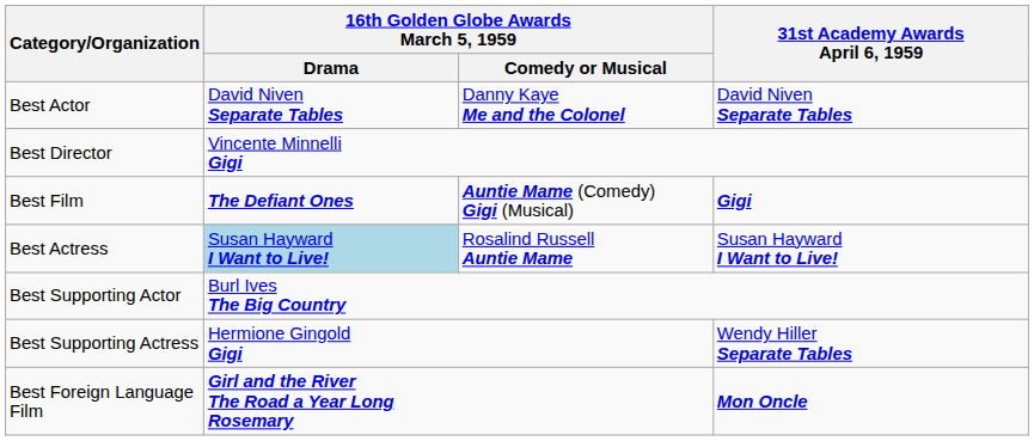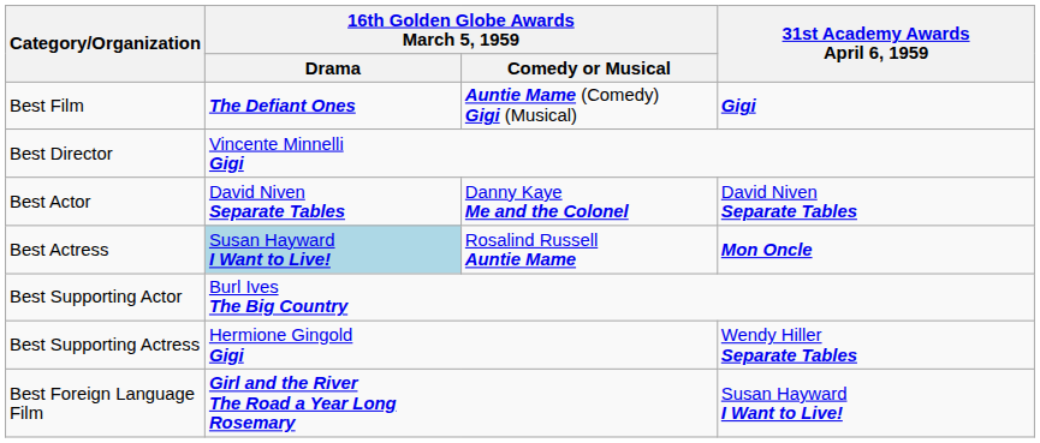 <table class="wikitable" style="font-size: 90%;">
 <tr>
 <th rowspan="2" style="width:20px;">Category/Organization</th>
 <th colspan="2" style="width:250px;"><a href='#'>16th Golden Globe Awards</a><br>March 5, 1959</th>
 <th rowspan="2" style="width:250px;"><a href='#'>31st Academy Awards</a><br>April 6, 1959</th>
 </tr>
 <tr>
 <th width=200>Drama</th>
 <th style="width:200px;">Comedy or Musical</th>
 </tr>
 <tr>
+<td>Best Film</td>
+<td><strong><em><a href='#'>The Defiant Ones</a></em></strong></td>
+<td><strong><em><a href='#'>Auntie Mame</a></em></strong> (Comedy)<br><strong><em><a href='#'>Gigi</a></em></strong> (Musical)</td>
+<td><strong><em><a href='#'>Gigi</a></em></strong></td>
+</tr>
+<tr>
+<td>Best Director</td>
+<td colspan="3"><a href='#'>Vincente Minnelli</a><br><strong><em><a href='#'>Gigi</a></em></strong></td>
+</tr>
+<tr>
 <td>Best Actor</td>
 <td><a href='#'>David Niven</a><br><strong><em><a href='#'>Separate Tables</a></em></strong></td>
 <td><a href='#'>Danny Kaye</a><br><strong><em><a href='#'>Me and the Colonel</a></em></strong></td>
 <td><a href='#'>David Niven</a><br><strong><em><a href='#'>Separate Tables</a></em></strong></td>
 </tr>
 <tr>
-<td>Best Director</td>
-<td colspan="3"><a href='#'>Vincente Minnelli</a><br><strong><em><a href='#'>Gigi</a></em></strong></td>
-</tr>
-<tr>
-<td>Best Film</td>
-<td><strong><em><a href='#'>The Defiant Ones</a></em></strong></td>
-<td><strong><em><a href='#'>Auntie Mame</a></em></strong> (Comedy)<br><strong><em><a href='#'>Gigi</a></em></strong> (Musical)</td>
-<td><strong><em><a href='#'>Gigi</a></em></strong></td>
-</tr>
-<tr>
 <td>Best Actress</td>
 <td style="background: lightblue;"><a href='#'>Susan Hayward</a><br><strong><em><a href='#'>I Want to Live!</a></em></strong></td>
 <td><a href='#'>Rosalind Russell</a><br><strong><em><a href='#'>Auntie Mame</a></em></strong></td>
-<td><a href='#'>Susan Hayward</a><br><strong><em><a href='#'>I Want to Live!</a></em></strong></td>
+<td><strong><em><a href='#'>Mon Oncle</a></em></strong></td>
 </tr>
 <tr>
 <td>Best Supporting Actor</td>
 <td colspan="3"><a href='#'>Burl Ives</a><br><strong><em><a href='#'>The Big Country</a></em></strong></td>
 </tr>
 <tr>
 <td>Best Supporting Actress</td>
 <td colspan="2"><a href='#'>Hermione Gingold</a><br><strong><em><a href='#'>Gigi</a></em></strong></td>
 <td><a href='#'>Wendy Hiller</a><br><strong><em><a href='#'>Separate Tables</a></em></strong></td>
 </tr>
 <tr>
 <td>Best Foreign Language Film</td>
 <td colspan="2"><strong><em><a href='#'>Girl and the River</a></em></strong><br><strong><em><a href='#'>The Road a Year Long</a></em></strong><br><strong><em><a href='#'>Rosemary</a></em></strong></td>
-<td><strong><em><a href='#'>Mon Oncle</a></em></strong></td>
+<td><a href='#'>Susan Hayward</a><br><strong><em><a href='#'>I Want to Live!</a></em></strong></td>
 </tr>
 </table>
